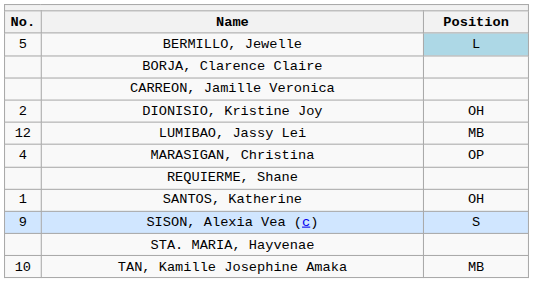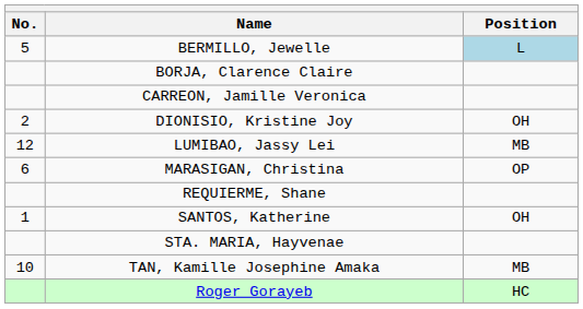 <table class="wikitable mw-collapsible mw-collapsed" style="text-align:center; width:500px; border:none">
 <tr>
 <th style="text-align:center" colspan="3"></th>
 </tr>
 <tr>
 <th style="width:7%">No.</th>
 <th>Name</th>
 <th style="width:20%">Position</th>
 </tr>
 <tr>
 <td>5</td>
 <td>BERMILLO, Jewelle</td>
 <td style="background: lightblue;">L</td>
 </tr>
 <tr>
 <td></td>
 <td>BORJA, Clarence Claire</td>
 <td></td>
 </tr>
 <tr>
 <td></td>
 <td>CARREON, Jamille Veronica</td>
 <td></td>
 </tr>
 <tr>
 <td>2</td>
 <td>DIONISIO, Kristine Joy</td>
 <td>OH</td>
 </tr>
 <tr>
 <td>12</td>
 <td>LUMIBAO, Jassy Lei</td>
 <td>MB</td>
 </tr>
 <tr>
-<td>4</td>
+<td>6</td>
 <td>MARASIGAN, Christina</td>
 <td>OP</td>
 </tr>
 <tr>
 <td></td>
 <td>REQUIERME, Shane</td>
 <td></td>
 </tr>
 <tr>
 <td>1</td>
 <td>SANTOS, Katherine</td>
 <td>OH</td>
 </tr>
-<tr bgcolor=#DOE6FF>
-<td>9</td>
-<td>SISON, Alexia  Vea (<a href='#'>c</a>)</td>
-<td>S</td>
-</tr>
 <tr>
 <td></td>
 <td>STA. MARIA, Hayvenae</td>
 <td></td>
 </tr>
 <tr>
 <td>10</td>
 <td>TAN, Kamille Josephine Amaka</td>
 <td>MB</td>
 </tr>
+<tr bgcolor=#CCFFCC>
+<td></td>
+<td><a href='#'>Roger Gorayeb</a></td>
+<td>HC</td>
+</tr>
 </table>
